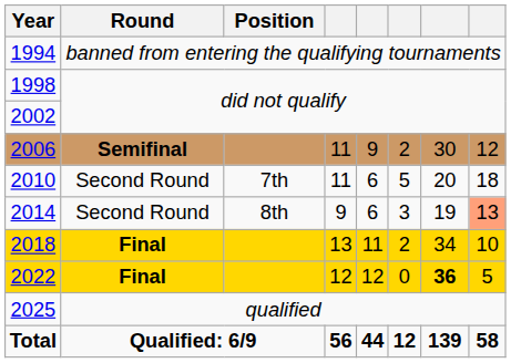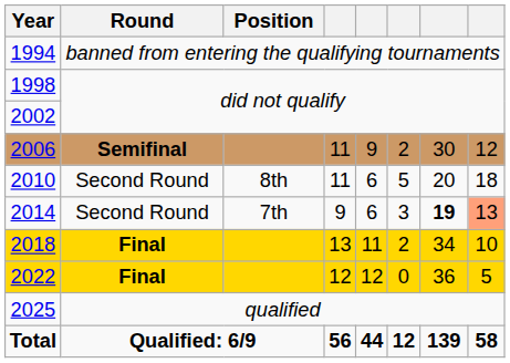 <table class="wikitable" style="text-align: center;">
 <tr>
 <th>Year</th>
 <th>Round</th>
 <th>Position</th>
 <th width="15"></th>
 <th width="15"></th>
 <th width="15"></th>
 <th></th>
 <th></th>
 </tr>
 <tr>
 <td> <a href='#'>1994</a></td>
 <td colspan="7" rowspan="1"><em>banned from entering the qualifying tournaments</em></td>
 </tr>
 <tr>
 <td> <a href='#'>1998</a></td>
 <td colspan="7" rowspan="2"><em>did not qualify</em></td>
 </tr>
 <tr>
 <td> <a href='#'>2002</a></td>
 </tr>
 <tr style="background:#c96;">
 <td> <a href='#'>2006</a></td>
 <td><strong>Semifinal</strong></td>
 <td></td>
 <td>11</td>
 <td>9</td>
 <td>2</td>
 <td>30</td>
 <td>12</td>
 </tr>
 <tr>
 <td> <a href='#'>2010</a></td>
 <td>Second Round</td>
-<td>7th</td>
+<td>8th</td>
 <td>11</td>
 <td>6</td>
 <td>5</td>
 <td>20</td>
 <td>18</td>
 </tr>
 <tr>
 <td> <a href='#'>2014</a></td>
 <td>Second Round</td>
-<td>8th</td>
+<td>7th</td>
 <td>9</td>
 <td>6</td>
 <td>3</td>
-<td>19</td>
+<td><strong>19</strong></td>
 <td style="background: lightsalmon;">13</td>
 </tr>
 <tr style="background:gold;">
 <td> <a href='#'>2018</a></td>
 <td><strong>Final</strong></td>
 <td></td>
 <td>13</td>
 <td>11</td>
 <td>2</td>
 <td>34</td>
 <td>10</td>
 </tr>
 <tr style="background:gold;">
 <td> <a href='#'>2022</a></td>
 <td><strong>Final</strong></td>
 <td></td>
 <td>12</td>
 <td>12</td>
 <td>0</td>
-<td><strong>36</strong></td>
+<td>36</td>
 <td>5</td>
 </tr>
 <tr>
 <td> <a href='#'>2025</a></td>
 <td colspan="7" rowspan="1"><em>qualified</em></td>
 </tr>
 <tr>
 <td><strong>Total</strong></td>
 <td colspan="2"><strong>Qualified: 6/9</strong></td>
 <td><strong>56</strong></td>
 <td><strong>44</strong></td>
 <td><strong>12</strong></td>
 <td><strong>139</strong></td>
 <td><strong>58</strong></td>
 </tr>
 </table>
